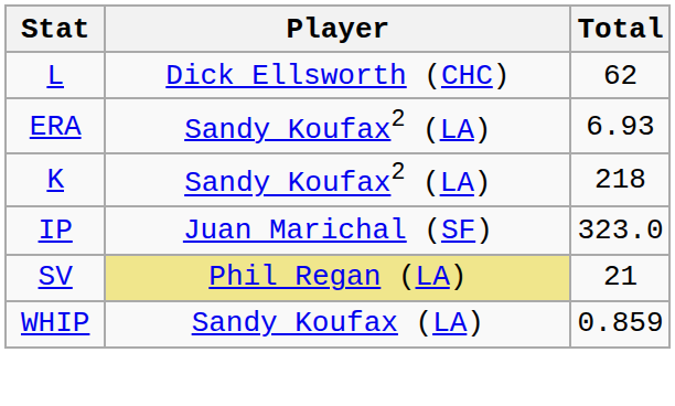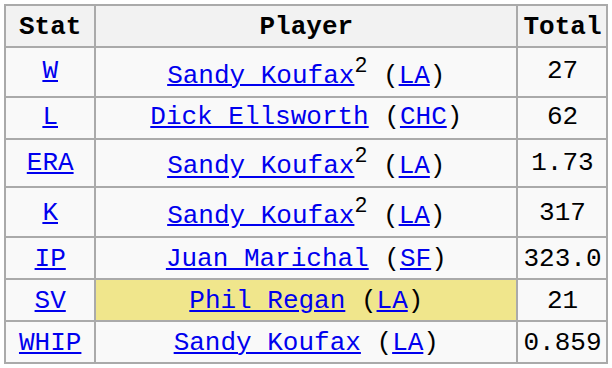 <table class="wikitable" style="text-align:center;">
 <tr>
 <th style="width:15%;">Stat</th>
 <th>Player</th>
 <th style="width:15%;">Total</th>
+</tr>
+<tr>
+<td><a href='#'>W</a></td>
+<td><a href='#'>Sandy Koufax</a><sup>2</sup> (<a href='#'>LA</a>)</td>
+<td>27</td>
 </tr>
 <tr>
 <td><a href='#'>L</a></td>
 <td><a href='#'>Dick Ellsworth</a> (<a href='#'>CHC</a>)</td>
 <td>62</td>
 </tr>
 <tr>
 <td><a href='#'>ERA</a></td>
 <td><a href='#'>Sandy Koufax</a><sup>2</sup> (<a href='#'>LA</a>)</td>
-<td>6.93</td>
+<td>1.73</td>
 </tr>
 <tr>
 <td><a href='#'>K</a></td>
 <td><a href='#'>Sandy Koufax</a><sup>2</sup> (<a href='#'>LA</a>)</td>
-<td>218</td>
+<td>317</td>
 </tr>
 <tr>
 <td><a href='#'>IP</a></td>
 <td><a href='#'>Juan Marichal</a> (<a href='#'>SF</a>)</td>
 <td>323.0</td>
 </tr>
 <tr>
 <td><a href='#'>SV</a></td>
 <td style="background: khaki;"><a href='#'>Phil Regan</a> (<a href='#'>LA</a>)</td>
 <td>21</td>
 </tr>
 <tr>
 <td><a href='#'>WHIP</a></td>
 <td><a href='#'>Sandy Koufax</a> (<a href='#'>LA</a>)</td>
 <td>0.859</td>
 </tr>
 </table>
